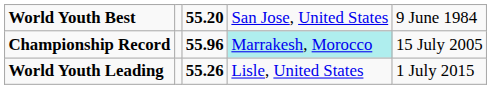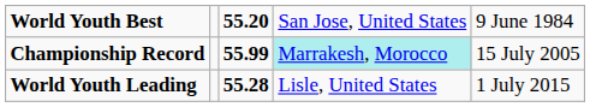 <table class="wikitable">
 <tr>
 <td><strong>World Youth Best</strong></td>
 <td></td>
 <td><strong>55.20</strong></td>
 <td><a href='#'>San Jose</a>, <a href='#'>United States</a></td>
 <td>9 June 1984</td>
 </tr>
 <tr>
 <td><strong>Championship Record</strong></td>
 <td></td>
-<td><strong>55.96</strong></td>
+<td><strong>55.99</strong></td>
 <td style="background: paleturquoise;"><a href='#'>Marrakesh</a>, <a href='#'>Morocco</a></td>
 <td>15 July 2005</td>
 </tr>
 <tr>
 <td><strong>World Youth Leading</strong></td>
 <td></td>
-<td><strong>55.26</strong></td>
+<td><strong>55.28</strong></td>
 <td><a href='#'>Lisle</a>, <a href='#'>United States</a></td>
 <td>1 July 2015</td>
 </tr>
 </table>
